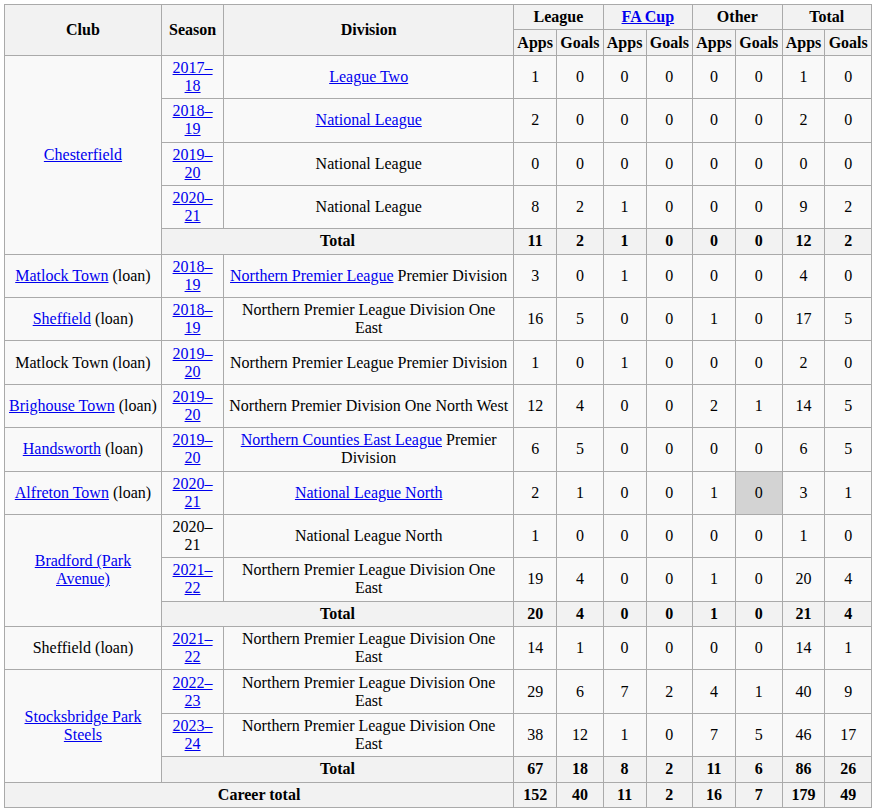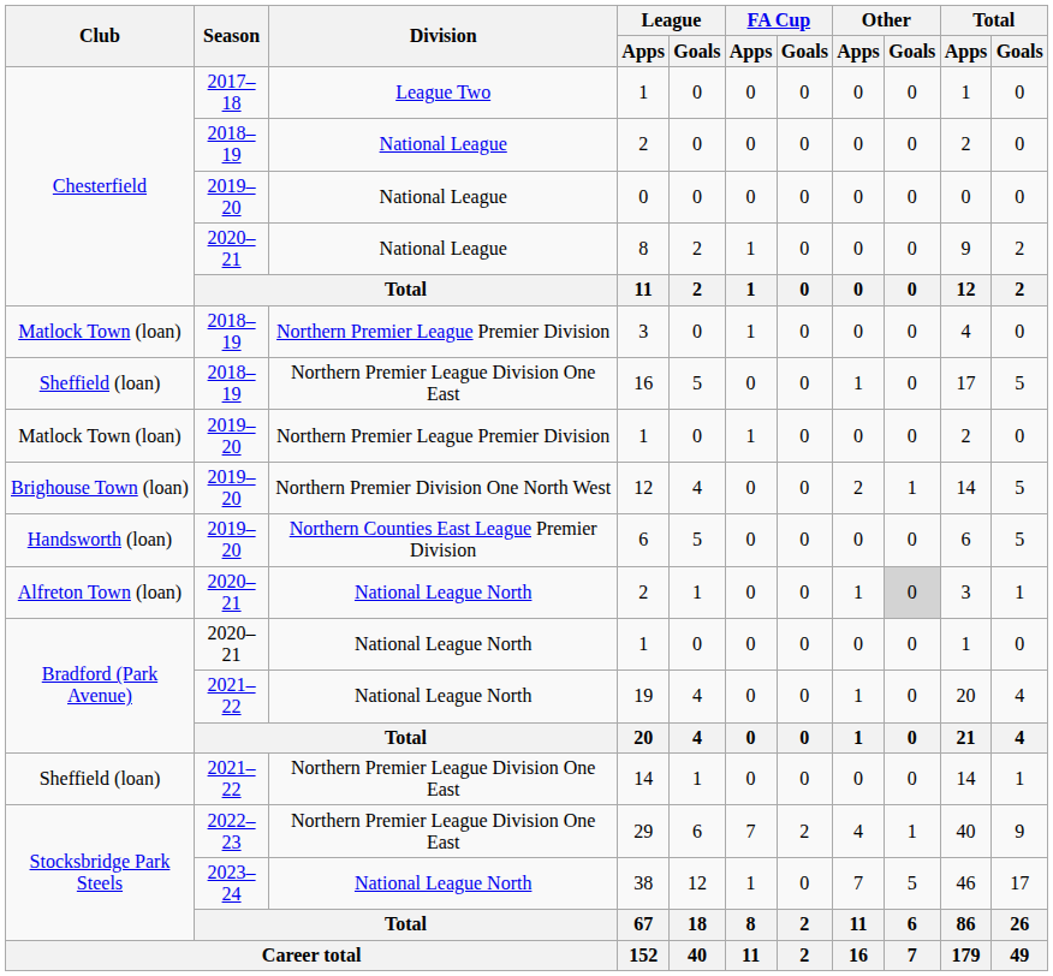 <table class="wikitable" style="text-align:center;">
 <tr>
 <th rowspan="2">Club</th>
 <th rowspan="2">Season</th>
 <th rowspan="2">Division</th>
 <th colspan="2">League</th>
 <th colspan="2"><a href='#'>FA Cup</a></th>
 <th colspan="2">Other</th>
 <th colspan="2">Total</th>
 </tr>
 <tr>
 <th>Apps</th>
 <th>Goals</th>
 <th>Apps</th>
 <th>Goals</th>
 <th>Apps</th>
 <th>Goals</th>
 <th>Apps</th>
 <th>Goals</th>
 </tr>
 <tr>
 <td rowspan="5" valign="center"><a href='#'>Chesterfield</a></td>
 <td><a href='#'>2017–18</a></td>
 <td><a href='#'>League Two</a></td>
 <td>1</td>
 <td>0</td>
 <td>0</td>
 <td>0</td>
 <td>0</td>
 <td>0</td>
 <td>1</td>
 <td>0</td>
 </tr>
 <tr>
 <td><a href='#'>2018–19</a></td>
 <td><a href='#'>National League</a></td>
 <td>2</td>
 <td>0</td>
 <td>0</td>
 <td>0</td>
 <td>0</td>
 <td>0</td>
 <td>2</td>
 <td>0</td>
 </tr>
 <tr>
 <td><a href='#'>2019–20</a></td>
 <td>National League</td>
 <td>0</td>
 <td>0</td>
 <td>0</td>
 <td>0</td>
 <td>0</td>
 <td>0</td>
 <td>0</td>
 <td>0</td>
 </tr>
 <tr>
 <td><a href='#'>2020–21</a></td>
 <td>National League</td>
 <td>8</td>
 <td>2</td>
 <td>1</td>
 <td>0</td>
 <td>0</td>
 <td>0</td>
 <td>9</td>
 <td>2</td>
 </tr>
 <tr>
 <th colspan="2">Total</th>
 <th>11</th>
 <th>2</th>
 <th>1</th>
 <th>0</th>
 <th>0</th>
 <th>0</th>
 <th>12</th>
 <th>2</th>
 </tr>
 <tr>
 <td><a href='#'>Matlock Town</a> (loan)</td>
 <td><a href='#'>2018–19</a></td>
 <td><a href='#'>Northern Premier League</a> Premier Division</td>
 <td>3</td>
 <td>0</td>
 <td>1</td>
 <td>0</td>
 <td>0</td>
 <td>0</td>
 <td>4</td>
 <td>0</td>
 </tr>
 <tr>
 <td><a href='#'>Sheffield</a> (loan)</td>
 <td><a href='#'>2018–19</a></td>
 <td>Northern Premier League Division One East</td>
 <td>16</td>
 <td>5</td>
 <td>0</td>
 <td>0</td>
 <td>1</td>
 <td>0</td>
 <td>17</td>
 <td>5</td>
 </tr>
 <tr>
 <td>Matlock Town (loan)</td>
 <td><a href='#'>2019–20</a></td>
 <td>Northern Premier League Premier Division</td>
 <td>1</td>
 <td>0</td>
 <td>1</td>
 <td>0</td>
 <td>0</td>
 <td>0</td>
 <td>2</td>
 <td>0</td>
 </tr>
 <tr>
 <td><a href='#'>Brighouse Town</a> (loan)</td>
 <td><a href='#'>2019–20</a></td>
 <td>Northern Premier Division One North West</td>
 <td>12</td>
 <td>4</td>
 <td>0</td>
 <td>0</td>
 <td>2</td>
 <td>1</td>
 <td>14</td>
 <td>5</td>
 </tr>
 <tr>
 <td><a href='#'>Handsworth</a> (loan)</td>
 <td><a href='#'>2019–20</a></td>
 <td><a href='#'>Northern Counties East League</a> Premier Division</td>
 <td>6</td>
 <td>5</td>
 <td>0</td>
 <td>0</td>
 <td>0</td>
 <td>0</td>
 <td>6</td>
 <td>5</td>
 </tr>
 <tr>
 <td><a href='#'>Alfreton Town</a> (loan)</td>
 <td><a href='#'>2020–21</a></td>
 <td><a href='#'>National League North</a></td>
 <td>2</td>
 <td>1</td>
 <td>0</td>
 <td>0</td>
 <td>1</td>
 <td style="background: lightgrey;">0</td>
 <td>3</td>
 <td>1</td>
 </tr>
 <tr>
 <td rowspan="3"><a href='#'>Bradford (Park Avenue)</a></td>
 <td>2020–21</td>
 <td>National League North</td>
 <td>1</td>
 <td>0</td>
 <td>0</td>
 <td>0</td>
 <td>0</td>
 <td>0</td>
 <td>1</td>
 <td>0</td>
 </tr>
 <tr>
 <td><a href='#'>2021–22</a></td>
-<td>Northern Premier League Division One East</td>
+<td>National League North</td>
 <td>19</td>
 <td>4</td>
 <td>0</td>
 <td>0</td>
 <td>1</td>
 <td>0</td>
 <td>20</td>
 <td>4</td>
 </tr>
 <tr>
 <th colspan="2">Total</th>
 <th>20</th>
 <th>4</th>
 <th>0</th>
 <th>0</th>
 <th>1</th>
 <th>0</th>
 <th>21</th>
 <th>4</th>
 </tr>
 <tr>
 <td>Sheffield (loan)</td>
 <td><a href='#'>2021–22</a></td>
 <td>Northern Premier League Division One East</td>
 <td>14</td>
 <td>1</td>
 <td>0</td>
 <td>0</td>
 <td>0</td>
 <td>0</td>
 <td>14</td>
 <td>1</td>
 </tr>
 <tr>
 <td rowspan="3"><a href='#'>Stocksbridge Park Steels</a></td>
 <td><a href='#'>2022–23</a></td>
 <td>Northern Premier League Division One East</td>
 <td>29</td>
 <td>6</td>
 <td>7</td>
 <td>2</td>
 <td>4</td>
 <td>1</td>
 <td>40</td>
 <td>9</td>
 </tr>
 <tr>
 <td><a href='#'>2023–24</a></td>
-<td>Northern Premier League Division One East</td>
+<td><a href='#'>National League North</a></td>
 <td>38</td>
 <td>12</td>
 <td>1</td>
 <td>0</td>
 <td>7</td>
 <td>5</td>
 <td>46</td>
 <td>17</td>
 </tr>
 <tr>
 <th colspan="2">Total</th>
 <th>67</th>
 <th>18</th>
 <th>8</th>
 <th>2</th>
 <th>11</th>
 <th>6</th>
 <th>86</th>
 <th>26</th>
 </tr>
 <tr>
 <th colspan="3">Career total</th>
 <th>152</th>
 <th>40</th>
 <th>11</th>
 <th>2</th>
 <th>16</th>
 <th>7</th>
 <th>179</th>
 <th>49</th>
 </tr>
 </table>
